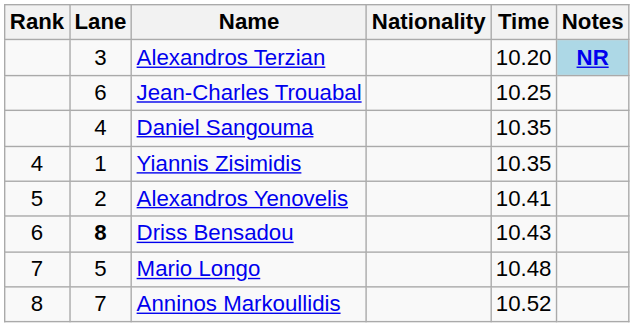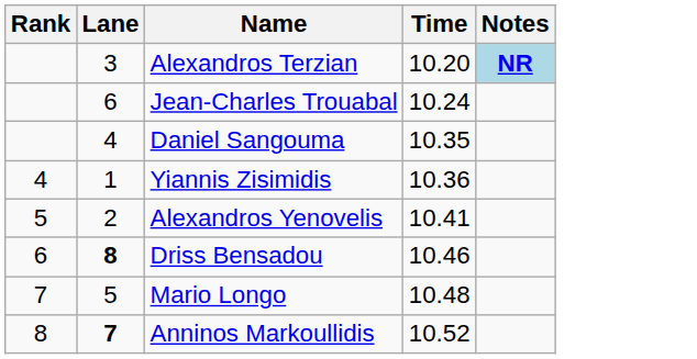 <table class="wikitable sortable" style="text-align:center">
 <tr>
 <th>Rank</th>
 <th>Lane</th>
 <th>Name</th>
-<th>Nationality</th>
 <th>Time</th>
 <th>Notes</th>
 </tr>
 <tr>
 <td></td>
 <td>3</td>
 <td align=left><a href='#'>Alexandros Terzian</a></td>
-<td align=left></td>
 <td>10.20</td>
 <td style="background: lightblue;"><strong><a href='#'>NR</a></strong></td>
 </tr>
 <tr>
 <td></td>
 <td>6</td>
 <td align=left><a href='#'>Jean-Charles Trouabal</a></td>
-<td align=left></td>
-<td>10.25</td>
+<td>10.24</td>
 <td></td>
 </tr>
 <tr>
 <td></td>
 <td>4</td>
 <td align=left><a href='#'>Daniel Sangouma</a></td>
-<td align=left></td>
 <td>10.35</td>
 <td></td>
 </tr>
 <tr>
 <td>4</td>
 <td>1</td>
 <td align=left><a href='#'>Yiannis Zisimidis</a></td>
-<td align=left></td>
-<td>10.35</td>
+<td>10.36</td>
 <td></td>
 </tr>
 <tr>
 <td>5</td>
 <td>2</td>
 <td align=left><a href='#'>Alexandros Yenovelis</a></td>
-<td align=left></td>
 <td>10.41</td>
 <td></td>
 </tr>
 <tr>
 <td>6</td>
 <td><strong>8</strong></td>
 <td align=left><a href='#'>Driss Bensadou</a></td>
-<td align=left></td>
-<td>10.43</td>
+<td>10.46</td>
 <td></td>
 </tr>
 <tr>
 <td>7</td>
 <td>5</td>
 <td align=left><a href='#'>Mario Longo</a></td>
-<td align=left></td>
 <td>10.48</td>
 <td></td>
 </tr>
 <tr>
 <td>8</td>
-<td>7</td>
+<td><strong>7</strong></td>
 <td align=left><a href='#'>Anninos Markoullidis</a></td>
-<td align=left></td>
 <td>10.52</td>
 <td></td>
 </tr>
 </table>
